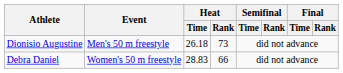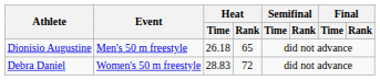 <table class=wikitable style="font-size:90%">
 <tr>
 <th rowspan="2">Athlete</th>
 <th rowspan="2">Event</th>
 <th colspan="2">Heat</th>
 <th colspan="2">Semifinal</th>
 <th colspan="2">Final</th>
 </tr>
 <tr style="font-size:95%">
 <th>Time</th>
 <th>Rank</th>
 <th>Time</th>
 <th>Rank</th>
 <th>Time</th>
 <th>Rank</th>
 </tr>
 <tr align=center>
 <td align=left><a href='#'>Dionisio Augustine</a></td>
 <td align=left><a href='#'>Men's 50 m freestyle</a></td>
 <td>26.18</td>
-<td>73</td>
+<td>65</td>
 <td colspan=4>did not advance</td>
 </tr>
 <tr align=center>
 <td align=left><a href='#'>Debra Daniel</a></td>
 <td align=left><a href='#'>Women's 50 m freestyle</a></td>
 <td>28.83</td>
-<td>66</td>
+<td>72</td>
 <td colspan=4>did not advance</td>
 </tr>
 </table>
